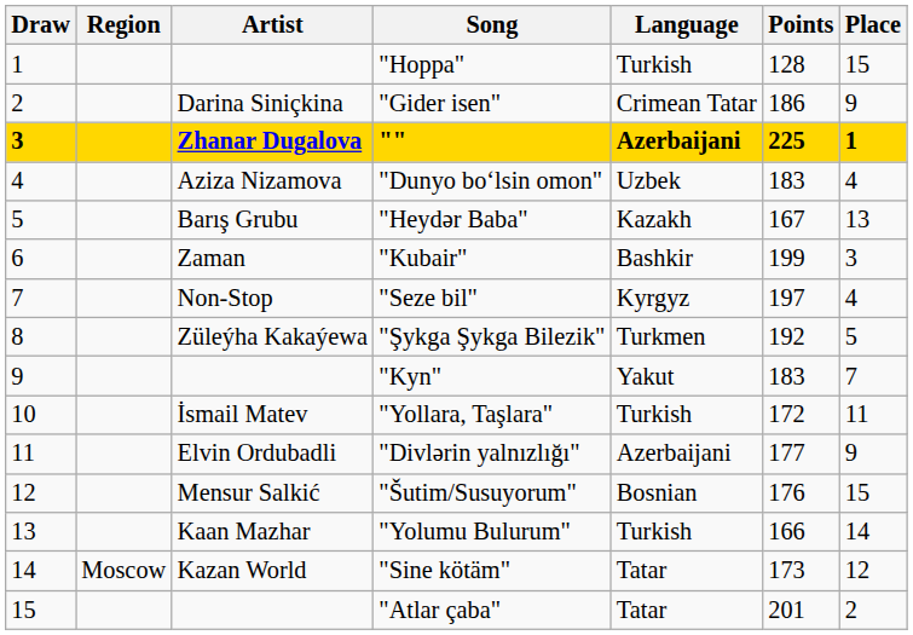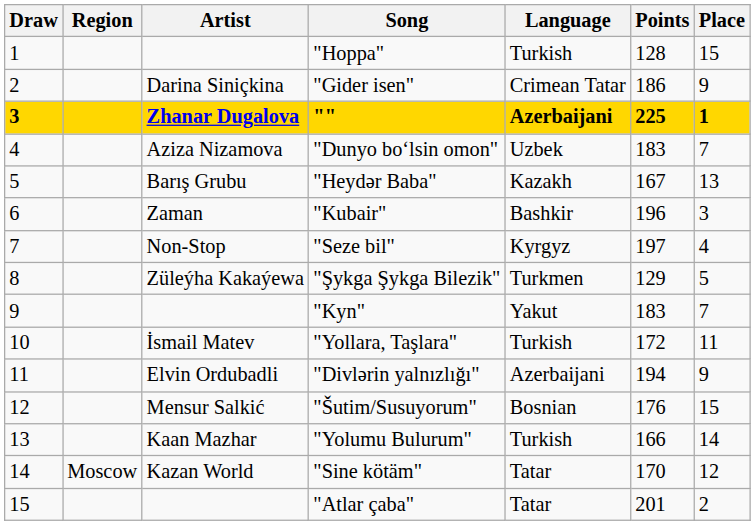 <table class="sortable wikitable">
 <tr>
 <th>Draw</th>
 <th>Region</th>
 <th>Artist</th>
 <th>Song</th>
 <th>Language</th>
 <th>Points</th>
 <th>Place</th>
 </tr>
 <tr>
 <td>1</td>
 <td></td>
 <td></td>
 <td>"Hoppa"</td>
 <td>Turkish</td>
 <td>128</td>
 <td>15</td>
 </tr>
 <tr>
 <td>2</td>
 <td></td>
 <td>Darina Siniçkina</td>
 <td>"Gider isen" </td>
 <td>Crimean Tatar</td>
 <td>186</td>
 <td>9</td>
 </tr>
 <tr style="font-weight:bold; background:gold;">
 <td>3</td>
 <td></td>
 <td><a href='#'>Zhanar Dugalova</a></td>
 <td>"" </td>
 <td>Azerbaijani</td>
 <td>225</td>
 <td>1</td>
 </tr>
 <tr>
 <td>4</td>
 <td></td>
 <td>Aziza Nizamova</td>
 <td>"Dunyo boʻlsin omon"</td>
 <td>Uzbek</td>
 <td>183</td>
-<td>4</td>
+<td>7</td>
 </tr>
 <tr>
 <td>5</td>
 <td></td>
 <td>Barış Grubu</td>
 <td>"Heydər Baba" </td>
 <td>Kazakh</td>
 <td>167</td>
 <td>13</td>
 </tr>
 <tr>
 <td>6</td>
 <td></td>
 <td>Zaman</td>
 <td>"Kubair" </td>
 <td>Bashkir</td>
-<td>199</td>
+<td>196</td>
 <td>3</td>
 </tr>
 <tr>
 <td>7</td>
 <td></td>
 <td>Non-Stop</td>
 <td>"Seze bil" </td>
 <td>Kyrgyz</td>
 <td>197</td>
 <td>4</td>
 </tr>
 <tr>
 <td>8</td>
 <td></td>
 <td>Züleýha Kakaýewa</td>
 <td>"Şykga Şykga Bilezik"</td>
 <td>Turkmen</td>
-<td>192</td>
+<td>129</td>
 <td>5</td>
 </tr>
 <tr>
 <td>9</td>
 <td></td>
 <td></td>
 <td>"Kyn" </td>
 <td>Yakut</td>
 <td>183</td>
 <td>7</td>
 </tr>
 <tr>
 <td>10</td>
 <td></td>
 <td>İsmail Matev</td>
 <td>"Yollara, Taşlara"</td>
 <td>Turkish</td>
 <td>172</td>
 <td>11</td>
 </tr>
 <tr>
 <td>11</td>
 <td></td>
 <td>Elvin Ordubadli</td>
 <td>"Divlərin yalnızlığı"</td>
 <td>Azerbaijani</td>
-<td>177</td>
+<td>194</td>
 <td>9</td>
 </tr>
 <tr>
 <td>12</td>
 <td></td>
 <td>Mensur Salkić</td>
 <td>"Šutim/Susuyorum"</td>
 <td>Bosnian</td>
 <td>176</td>
 <td>15</td>
 </tr>
 <tr>
 <td>13</td>
 <td></td>
 <td>Kaan Mazhar</td>
 <td>"Yolumu Bulurum"</td>
 <td>Turkish</td>
 <td>166</td>
 <td>14</td>
 </tr>
 <tr>
 <td>14</td>
 <td> Moscow</td>
 <td>Kazan World</td>
 <td>"Sine kötäm" </td>
 <td>Tatar</td>
-<td>173</td>
+<td>170</td>
 <td>12</td>
 </tr>
 <tr>
 <td>15</td>
 <td></td>
 <td></td>
 <td>"Atlar çaba" </td>
 <td>Tatar</td>
 <td>201</td>
 <td>2</td>
 </tr>
 </table>
